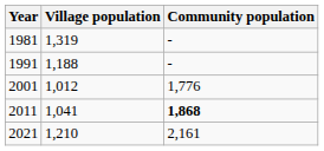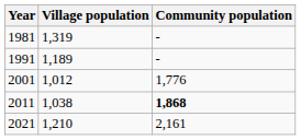 <table class=wikitable>
 <tr>
 <th>Year</th>
 <th>Village population</th>
 <th>Community population</th>
 </tr>
 <tr>
 <td>1981</td>
 <td>1,319</td>
 <td>-</td>
 </tr>
 <tr>
 <td>1991</td>
-<td>1,188</td>
+<td>1,189</td>
 <td>-</td>
 </tr>
 <tr>
 <td>2001</td>
 <td>1,012</td>
 <td>1,776</td>
 </tr>
 <tr>
 <td>2011</td>
-<td>1,041</td>
+<td>1,038</td>
 <td><strong>1,868</strong></td>
 </tr>
 <tr>
 <td>2021</td>
 <td>1,210</td>
 <td>2,161</td>
 </tr>
 </table>
